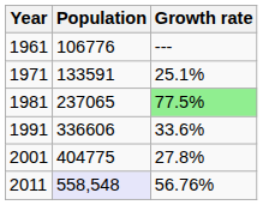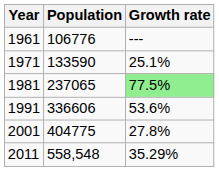 <table class="wikitable sortable">
 <tr>
 <th>Year</th>
 <th>Population</th>
 <th>Growth rate</th>
 </tr>
 <tr>
 <td>1961</td>
 <td>106776</td>
 <td>---</td>
 </tr>
 <tr>
 <td>1971</td>
-<td>133591</td>
+<td>133590</td>
 <td>25.1%</td>
 </tr>
 <tr>
 <td>1981</td>
 <td>237065</td>
 <td style="background: lightgreen;">77.5%</td>
 </tr>
 <tr>
 <td>1991</td>
 <td>336606</td>
-<td>33.6%</td>
+<td>53.6%</td>
 </tr>
 <tr>
 <td>2001</td>
 <td>404775</td>
 <td>27.8%</td>
 </tr>
 <tr>
 <td>2011</td>
-<td style="background: lavender;">558,548</td>
-<td>56.76%</td>
+<td>558,548</td>
+<td>35.29%</td>
 </tr>
 </table>
